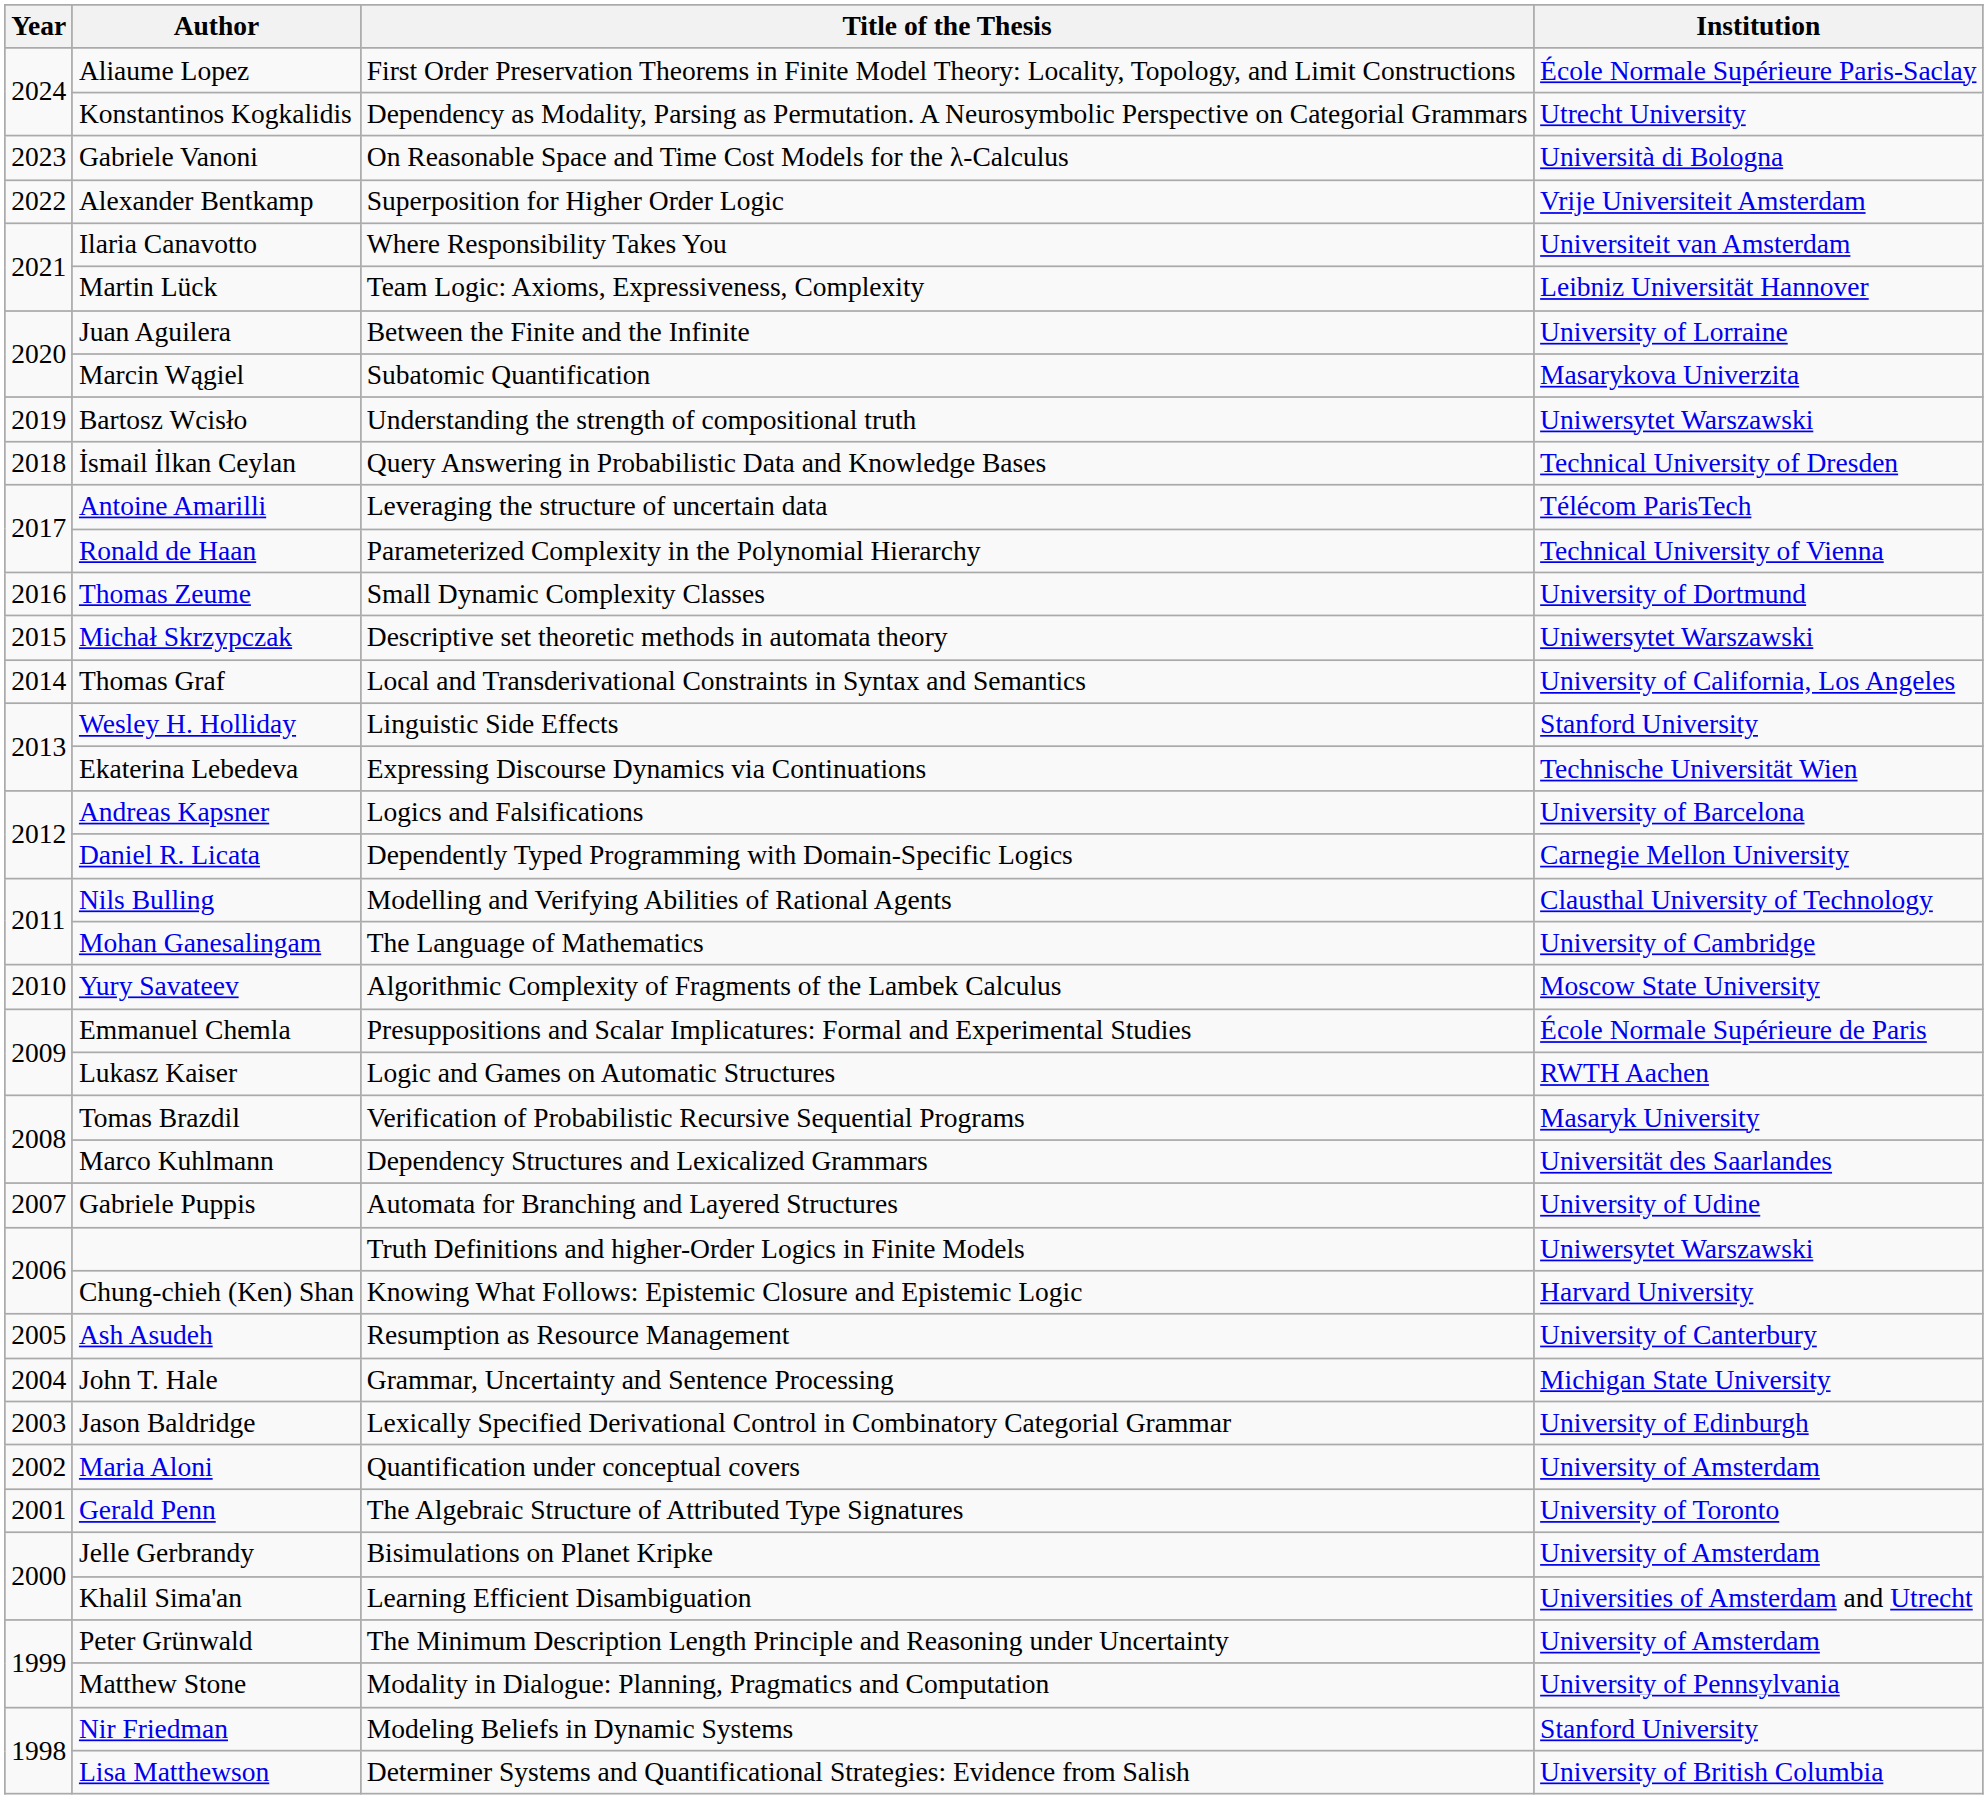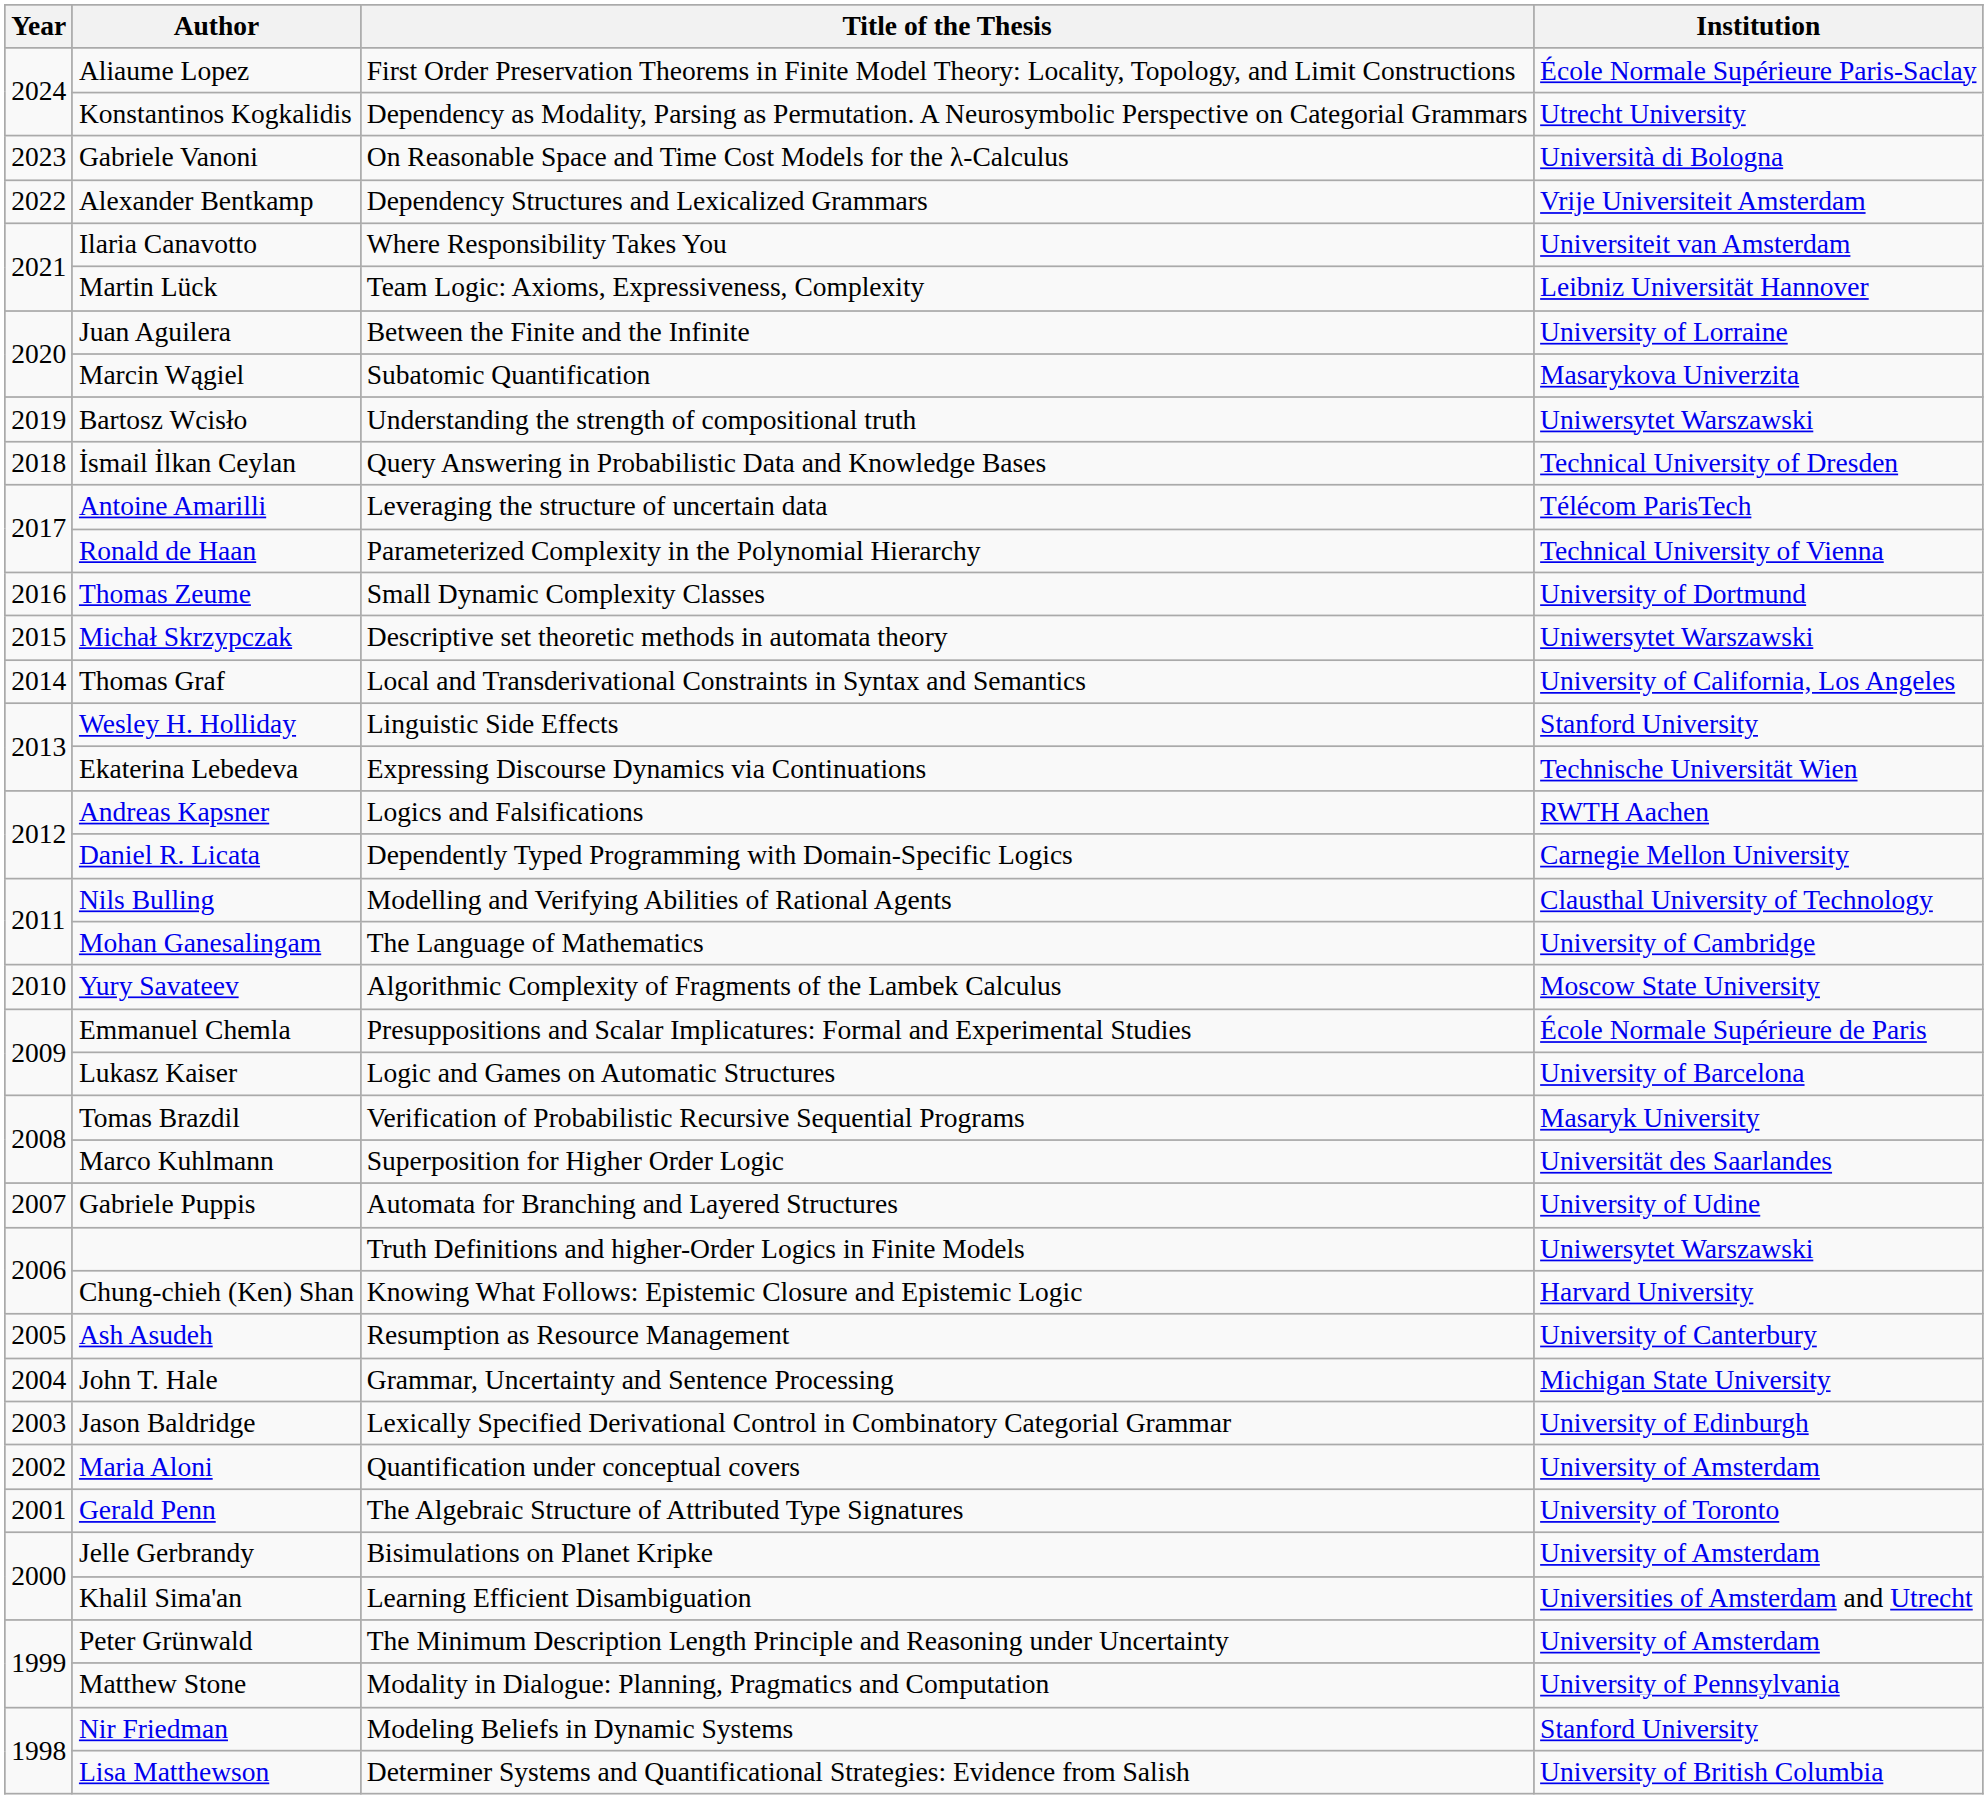 <table class="wikitable">
 <tr>
 <th>Year</th>
 <th>Author</th>
 <th>Title of the Thesis</th>
 <th>Institution</th>
 </tr>
 <tr>
 <td rowspan="2">2024</td>
 <td>Aliaume Lopez</td>
 <td>First Order Preservation Theorems in Finite Model Theory: Locality, Topology, and Limit Constructions</td>
 <td><a href='#'>École Normale Supérieure Paris-Saclay</a></td>
 </tr>
 <tr>
 <td>Konstantinos Kogkalidis</td>
 <td>Dependency as Modality, Parsing as Permutation. A Neurosymbolic Perspective on Categorial Grammars</td>
 <td><a href='#'>Utrecht University</a></td>
 </tr>
 <tr>
 <td>2023</td>
 <td>Gabriele Vanoni</td>
 <td>On Reasonable Space and Time Cost Models for the λ-Calculus</td>
 <td><a href='#'>Università di Bologna</a></td>
 </tr>
 <tr>
 <td>2022</td>
 <td>Alexander Bentkamp</td>
-<td>Superposition for Higher Order Logic</td>
+<td>Dependency Structures and Lexicalized Grammars</td>
 <td><a href='#'>Vrije Universiteit Amsterdam</a></td>
 </tr>
 <tr>
 <td rowspan="2">2021</td>
 <td>Ilaria Canavotto</td>
 <td>Where Responsibility Takes You</td>
 <td><a href='#'>Universiteit van Amsterdam</a></td>
 </tr>
 <tr>
 <td>Martin Lück</td>
 <td>Team Logic: Axioms, Expressiveness, Complexity</td>
 <td><a href='#'>Leibniz Universität Hannover</a></td>
 </tr>
 <tr>
 <td rowspan="2">2020</td>
 <td>Juan Aguilera</td>
 <td>Between the Finite and the Infinite</td>
 <td><a href='#'>University of Lorraine</a></td>
 </tr>
 <tr>
 <td>Marcin Wągiel</td>
 <td>Subatomic Quantification</td>
 <td><a href='#'>Masarykova Univerzita</a></td>
 </tr>
 <tr>
 <td>2019</td>
 <td>Bartosz Wcisło</td>
 <td>Understanding the strength of compositional truth</td>
 <td><a href='#'>Uniwersytet Warszawski</a></td>
 </tr>
 <tr>
 <td>2018</td>
 <td>İsmail İlkan Ceylan</td>
 <td>Query Answering in Probabilistic Data and Knowledge Bases</td>
 <td><a href='#'>Technical University of Dresden</a></td>
 </tr>
 <tr>
 <td rowspan="2">2017</td>
 <td><a href='#'>Antoine Amarilli</a></td>
 <td>Leveraging the structure of uncertain data</td>
 <td><a href='#'>Télécom ParisTech</a></td>
 </tr>
 <tr>
 <td><a href='#'>Ronald de Haan</a></td>
 <td>Parameterized Complexity in the Polynomial Hierarchy</td>
 <td><a href='#'>Technical University of Vienna</a></td>
 </tr>
 <tr>
 <td>2016</td>
 <td><a href='#'>Thomas Zeume</a></td>
 <td>Small Dynamic Complexity Classes</td>
 <td><a href='#'>University of Dortmund</a></td>
 </tr>
 <tr>
 <td>2015</td>
 <td><a href='#'>Michał Skrzypczak</a></td>
 <td>Descriptive set theoretic methods in automata theory</td>
 <td><a href='#'>Uniwersytet Warszawski</a></td>
 </tr>
 <tr>
 <td>2014</td>
 <td>Thomas Graf</td>
 <td>Local and Transderivational Constraints in Syntax and Semantics</td>
 <td><a href='#'>University of California, Los Angeles</a></td>
 </tr>
 <tr>
 <td rowspan="2">2013</td>
 <td><a href='#'>Wesley H. Holliday</a></td>
 <td>Linguistic Side Effects</td>
 <td><a href='#'>Stanford University</a></td>
 </tr>
 <tr>
 <td>Ekaterina Lebedeva</td>
 <td>Expressing Discourse Dynamics via Continuations</td>
 <td><a href='#'>Technische Universität Wien</a></td>
 </tr>
 <tr>
 <td rowspan="2">2012</td>
 <td><a href='#'>Andreas Kapsner</a></td>
 <td>Logics and Falsifications</td>
-<td><a href='#'>University of Barcelona</a></td>
+<td><a href='#'>RWTH Aachen</a></td>
 </tr>
 <tr>
 <td><a href='#'>Daniel R. Licata</a></td>
 <td>Dependently Typed Programming with Domain-Specific Logics</td>
 <td><a href='#'>Carnegie Mellon University</a></td>
 </tr>
 <tr>
 <td rowspan="2">2011</td>
 <td><a href='#'>Nils Bulling</a></td>
 <td>Modelling and Verifying Abilities of Rational Agents</td>
 <td><a href='#'>Clausthal University of Technology</a></td>
 </tr>
 <tr>
 <td><a href='#'>Mohan Ganesalingam</a></td>
 <td>The Language of Mathematics</td>
 <td><a href='#'>University of Cambridge</a></td>
 </tr>
 <tr>
 <td>2010</td>
 <td><a href='#'>Yury Savateev</a></td>
 <td>Algorithmic Complexity of Fragments of the Lambek Calculus</td>
 <td><a href='#'>Moscow State University</a></td>
 </tr>
 <tr>
 <td rowspan="2">2009</td>
 <td>Emmanuel Chemla</td>
 <td>Presuppositions and Scalar Implicatures: Formal and Experimental Studies</td>
 <td><a href='#'>École Normale Supérieure de Paris</a></td>
 </tr>
 <tr>
 <td>Lukasz Kaiser</td>
 <td>Logic and Games on Automatic Structures</td>
-<td><a href='#'>RWTH Aachen</a></td>
+<td><a href='#'>University of Barcelona</a></td>
 </tr>
 <tr>
 <td rowspan="2">2008</td>
 <td>Tomas Brazdil</td>
 <td>Verification of Probabilistic Recursive Sequential Programs</td>
 <td><a href='#'>Masaryk University</a></td>
 </tr>
 <tr>
 <td>Marco Kuhlmann</td>
-<td>Dependency Structures and Lexicalized Grammars</td>
+<td>Superposition for Higher Order Logic</td>
 <td><a href='#'>Universität des Saarlandes</a></td>
 </tr>
 <tr>
 <td>2007</td>
 <td>Gabriele Puppis</td>
 <td>Automata for Branching and Layered Structures</td>
 <td><a href='#'>University of Udine</a></td>
 </tr>
 <tr>
 <td rowspan="2">2006</td>
 <td></td>
 <td>Truth Definitions and higher-Order Logics in Finite Models</td>
 <td><a href='#'>Uniwersytet Warszawski</a></td>
 </tr>
 <tr>
 <td>Chung-chieh (Ken) Shan</td>
 <td>Knowing What Follows: Epistemic Closure and Epistemic Logic</td>
 <td><a href='#'>Harvard University</a></td>
 </tr>
 <tr>
 <td>2005</td>
 <td><a href='#'>Ash Asudeh</a></td>
 <td>Resumption as Resource Management</td>
 <td><a href='#'>University of Canterbury</a></td>
 </tr>
 <tr>
 <td>2004</td>
 <td>John T. Hale</td>
 <td>Grammar, Uncertainty and Sentence Processing</td>
 <td><a href='#'>Michigan State University</a></td>
 </tr>
 <tr>
 <td>2003</td>
 <td>Jason Baldridge</td>
 <td>Lexically Specified Derivational Control in Combinatory Categorial Grammar</td>
 <td><a href='#'>University of Edinburgh</a></td>
 </tr>
 <tr>
 <td>2002</td>
 <td><a href='#'>Maria Aloni</a></td>
 <td>Quantification under conceptual covers</td>
 <td><a href='#'>University of Amsterdam</a></td>
 </tr>
 <tr>
 <td>2001</td>
 <td><a href='#'>Gerald Penn</a></td>
 <td>The Algebraic Structure of Attributed Type Signatures</td>
 <td><a href='#'>University of Toronto</a></td>
 </tr>
 <tr>
 <td rowspan="2">2000</td>
 <td>Jelle Gerbrandy</td>
 <td>Bisimulations on Planet Kripke</td>
 <td><a href='#'>University of Amsterdam</a></td>
 </tr>
 <tr>
 <td>Khalil Sima'an</td>
 <td>Learning Efficient Disambiguation</td>
 <td><a href='#'>Universities of Amsterdam</a> and <a href='#'>Utrecht</a></td>
 </tr>
 <tr>
 <td rowspan="2">1999</td>
 <td>Peter Grünwald</td>
 <td>The Minimum Description Length Principle and Reasoning under Uncertainty</td>
 <td><a href='#'>University of Amsterdam</a></td>
 </tr>
 <tr>
 <td>Matthew Stone</td>
 <td>Modality in Dialogue: Planning, Pragmatics and Computation</td>
 <td><a href='#'>University of Pennsylvania</a></td>
 </tr>
 <tr }>
 <td rowspan="2">1998</td>
 <td><a href='#'>Nir Friedman</a></td>
 <td>Modeling Beliefs in Dynamic Systems</td>
 <td><a href='#'>Stanford University</a></td>
 </tr>
 <tr>
 <td><a href='#'>Lisa Matthewson</a></td>
 <td>Determiner Systems and Quantificational Strategies: Evidence from Salish</td>
 <td><a href='#'>University of British Columbia</a></td>
 </tr>
 </table>
